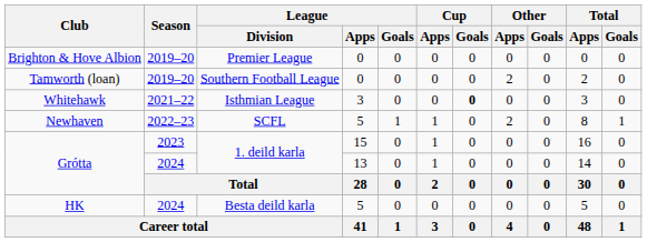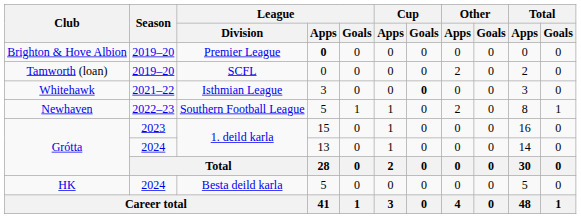 <table class=wikitable style=text-align:center>
 <tr>
 <th rowspan="2">Club</th>
 <th rowspan="2">Season</th>
 <th colspan="3">League</th>
 <th colspan="2">Cup</th>
 <th colspan="2">Other</th>
 <th colspan="2">Total</th>
 </tr>
 <tr>
 <th>Division</th>
 <th>Apps</th>
 <th>Goals</th>
 <th>Apps</th>
 <th>Goals</th>
 <th>Apps</th>
 <th>Goals</th>
 <th>Apps</th>
 <th>Goals</th>
 </tr>
 <tr>
 <td><a href='#'>Brighton & Hove Albion</a></td>
 <td><a href='#'>2019–20</a></td>
 <td><a href='#'>Premier League</a></td>
-<td>0</td>
+<td><strong>0</strong></td>
 <td>0</td>
 <td>0</td>
 <td>0</td>
 <td>0</td>
 <td>0</td>
 <td>0</td>
 <td>0</td>
 </tr>
 <tr>
 <td><a href='#'>Tamworth</a> (loan)</td>
 <td><a href='#'>2019–20</a></td>
-<td><a href='#'>Southern Football League</a></td>
+<td><a href='#'>SCFL</a></td>
 <td>0</td>
 <td>0</td>
 <td>0</td>
 <td>0</td>
 <td>2</td>
 <td>0</td>
 <td>2</td>
 <td>0</td>
 </tr>
 <tr>
 <td><a href='#'>Whitehawk</a></td>
 <td><a href='#'>2021–22</a></td>
 <td><a href='#'>Isthmian League</a></td>
 <td>3</td>
 <td>0</td>
 <td>0</td>
 <td><strong>0</strong></td>
 <td>0</td>
 <td>0</td>
 <td>3</td>
 <td>0</td>
 </tr>
 <tr>
 <td><a href='#'>Newhaven</a></td>
 <td><a href='#'>2022–23</a></td>
-<td><a href='#'>SCFL</a></td>
+<td><a href='#'>Southern Football League</a></td>
 <td>5</td>
 <td>1</td>
 <td>1</td>
 <td>0</td>
 <td>2</td>
 <td>0</td>
 <td>8</td>
 <td>1</td>
 </tr>
 <tr>
 <td rowspan="3"><a href='#'>Grótta</a></td>
 <td><a href='#'>2023</a></td>
 <td rowspan="2"><a href='#'>1. deild karla</a></td>
 <td>15</td>
 <td>0</td>
 <td>1</td>
 <td>0</td>
 <td>0</td>
 <td>0</td>
 <td>16</td>
 <td>0</td>
 </tr>
 <tr>
 <td><a href='#'>2024</a></td>
 <td>13</td>
 <td>0</td>
 <td>1</td>
 <td>0</td>
 <td>0</td>
 <td>0</td>
 <td>14</td>
 <td>0</td>
 </tr>
 <tr>
 <th colspan=2>Total</th>
 <th>28</th>
 <th>0</th>
 <th>2</th>
 <th>0</th>
 <th>0</th>
 <th>0</th>
 <th>30</th>
 <th>0</th>
 </tr>
 <tr>
 <td><a href='#'>HK</a></td>
 <td><a href='#'>2024</a></td>
 <td><a href='#'>Besta deild karla</a></td>
 <td>5</td>
 <td>0</td>
 <td>0</td>
 <td>0</td>
 <td>0</td>
 <td>0</td>
 <td>5</td>
 <td>0</td>
 </tr>
 <tr>
 <th colspan=3>Career total</th>
 <th>41</th>
 <th>1</th>
 <th>3</th>
 <th>0</th>
 <th>4</th>
 <th>0</th>
 <th>48</th>
 <th>1</th>
 </tr>
 </table>
